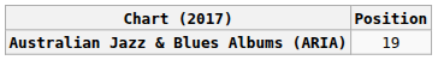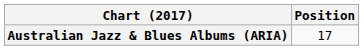 <table class="wikitable plainrowheaders" style="text-align:center">
 <tr>
 <th scope="col">Chart (2017)</th>
 <th scope="col">Position</th>
 </tr>
 <tr>
 <th scope="row">Australian Jazz & Blues Albums (ARIA)</th>
-<td>19</td>
+<td>17</td>
 </tr>
 </table>
